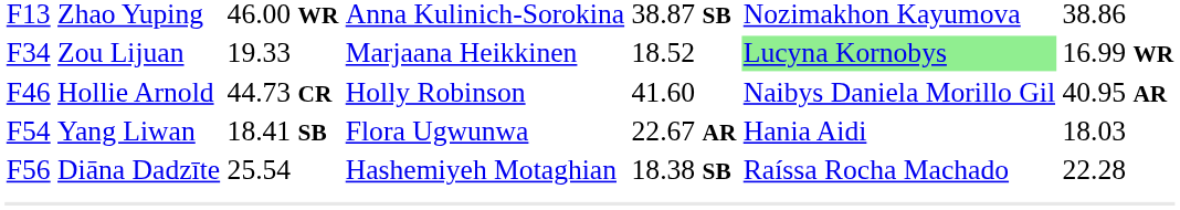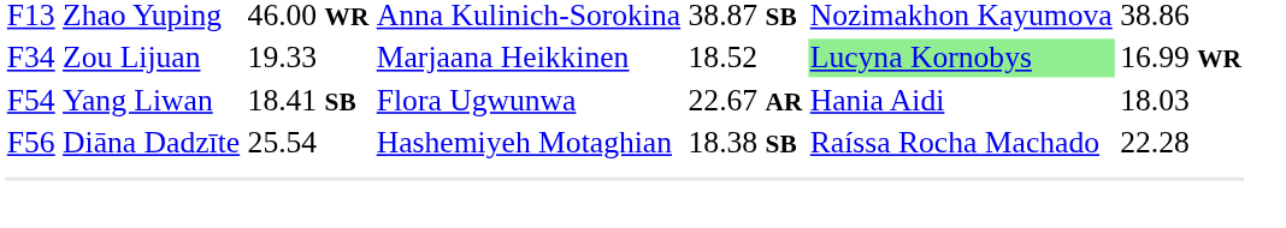 <table>
 <tr>
 <td><a href='#'>F13</a><br></td>
 <td><a href='#'>Zhao Yuping</a><br></td>
 <td>46.00 <small><strong>WR</strong></small></td>
 <td><a href='#'>Anna Kulinich-Sorokina</a><br></td>
 <td>38.87 <small><strong>SB</strong></small></td>
 <td><a href='#'>Nozimakhon Kayumova</a><br></td>
 <td>38.86</td>
 </tr>
 <tr>
 <td><a href='#'>F34</a><br></td>
 <td><a href='#'>Zou Lijuan</a><br></td>
 <td>19.33</td>
 <td><a href='#'>Marjaana Heikkinen</a><br></td>
 <td>18.52</td>
 <td style="background: lightgreen;"><a href='#'>Lucyna Kornobys</a><br></td>
 <td>16.99 <small><strong>WR</strong></small></td>
-</tr>
-<tr>
-<td><a href='#'>F46</a><br></td>
-<td><a href='#'>Hollie Arnold</a><br></td>
-<td>44.73 <small><strong>CR</strong></small></td>
-<td><a href='#'>Holly Robinson</a><br></td>
-<td>41.60</td>
-<td><a href='#'>Naibys Daniela Morillo Gil</a><br></td>
-<td>40.95 <small><strong>AR</strong></small></td>
 </tr>
 <tr>
 <td><a href='#'>F54</a><br></td>
 <td><a href='#'>Yang Liwan</a><br></td>
 <td>18.41 <small><strong>SB</strong></small></td>
 <td><a href='#'>Flora Ugwunwa</a><br></td>
 <td>22.67 <small><strong>AR</strong></small></td>
 <td><a href='#'>Hania Aidi</a><br></td>
 <td>18.03</td>
 </tr>
 <tr>
 <td><a href='#'>F56</a><br></td>
 <td><a href='#'>Diāna Dadzīte</a><br></td>
 <td>25.54</td>
 <td><a href='#'>Hashemiyeh Motaghian</a><br></td>
 <td>18.38 <small><strong>SB</strong></small></td>
 <td><a href='#'>Raíssa Rocha Machado</a><br></td>
 <td>22.28</td>
 </tr>
 <tr>
 <td colspan=7></td>
 </tr>
 <tr>
 </tr>
 <tr bgcolor= e8e8e8>
 <td colspan=7></td>
 </tr>
 </table>
